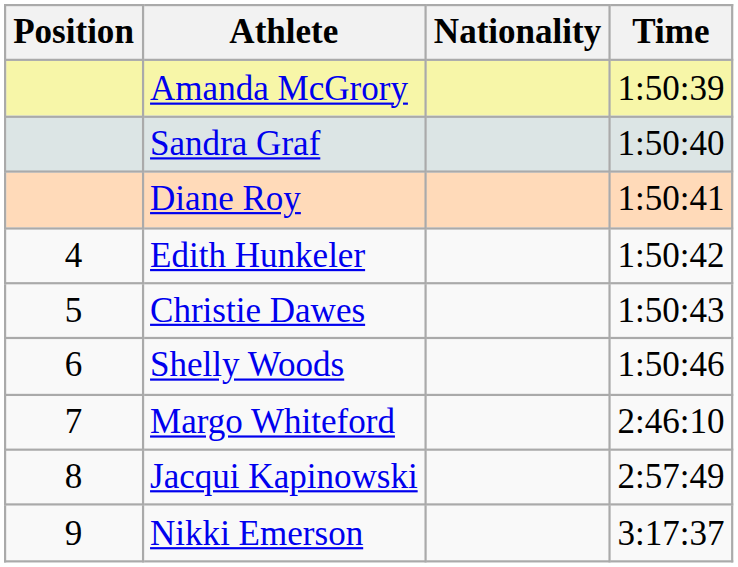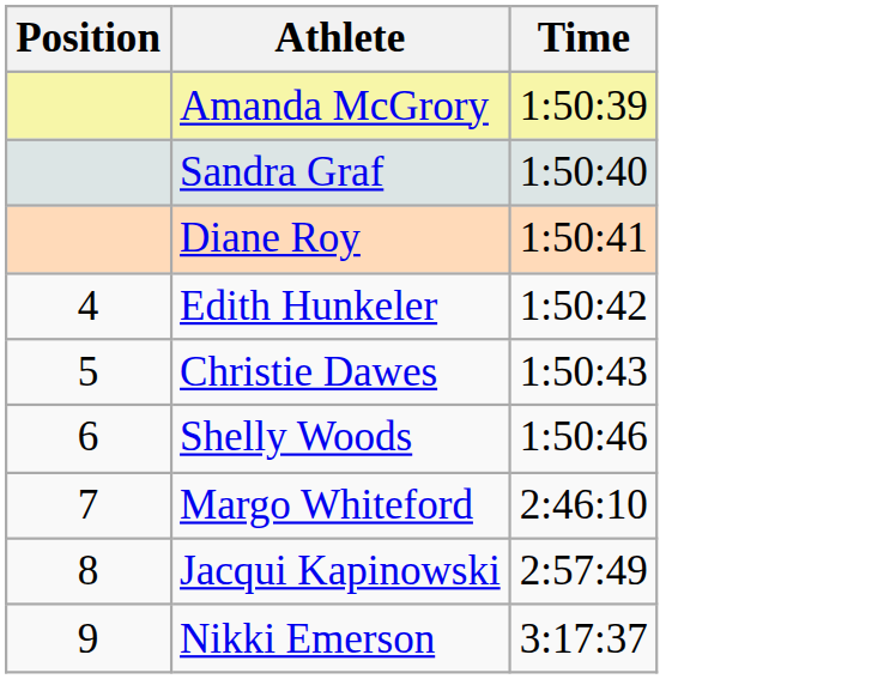 <table class="wikitable sortable">
 <tr>
 <th>Position</th>
 <th>Athlete</th>
-<th>Nationality</th>
 <th>Time</th>
 </tr>
 <tr bgcolor=#F7F6A8>
 <td align=center></td>
 <td><a href='#'>Amanda McGrory</a></td>
-<td></td>
 <td>1:50:39</td>
 </tr>
 <tr bgcolor=#DCE5E5>
 <td align=center></td>
 <td><a href='#'>Sandra Graf</a></td>
-<td></td>
 <td>1:50:40</td>
 </tr>
 <tr bgcolor=#FFDAB9>
 <td align=center></td>
 <td><a href='#'>Diane Roy</a></td>
-<td></td>
 <td>1:50:41</td>
 </tr>
 <tr>
 <td align=center>4</td>
 <td><a href='#'>Edith Hunkeler</a></td>
-<td></td>
 <td>1:50:42</td>
 </tr>
 <tr>
 <td align=center>5</td>
 <td><a href='#'>Christie Dawes</a></td>
-<td></td>
 <td>1:50:43</td>
 </tr>
 <tr>
 <td align=center>6</td>
 <td><a href='#'>Shelly Woods</a></td>
-<td></td>
 <td>1:50:46</td>
 </tr>
 <tr>
 <td align=center>7</td>
 <td><a href='#'>Margo Whiteford</a></td>
-<td></td>
 <td>2:46:10</td>
 </tr>
 <tr>
 <td align=center>8</td>
 <td><a href='#'>Jacqui Kapinowski</a></td>
-<td></td>
 <td>2:57:49</td>
 </tr>
 <tr>
 <td align=center>9</td>
 <td><a href='#'>Nikki Emerson</a></td>
-<td></td>
 <td>3:17:37</td>
 </tr>
 </table>
